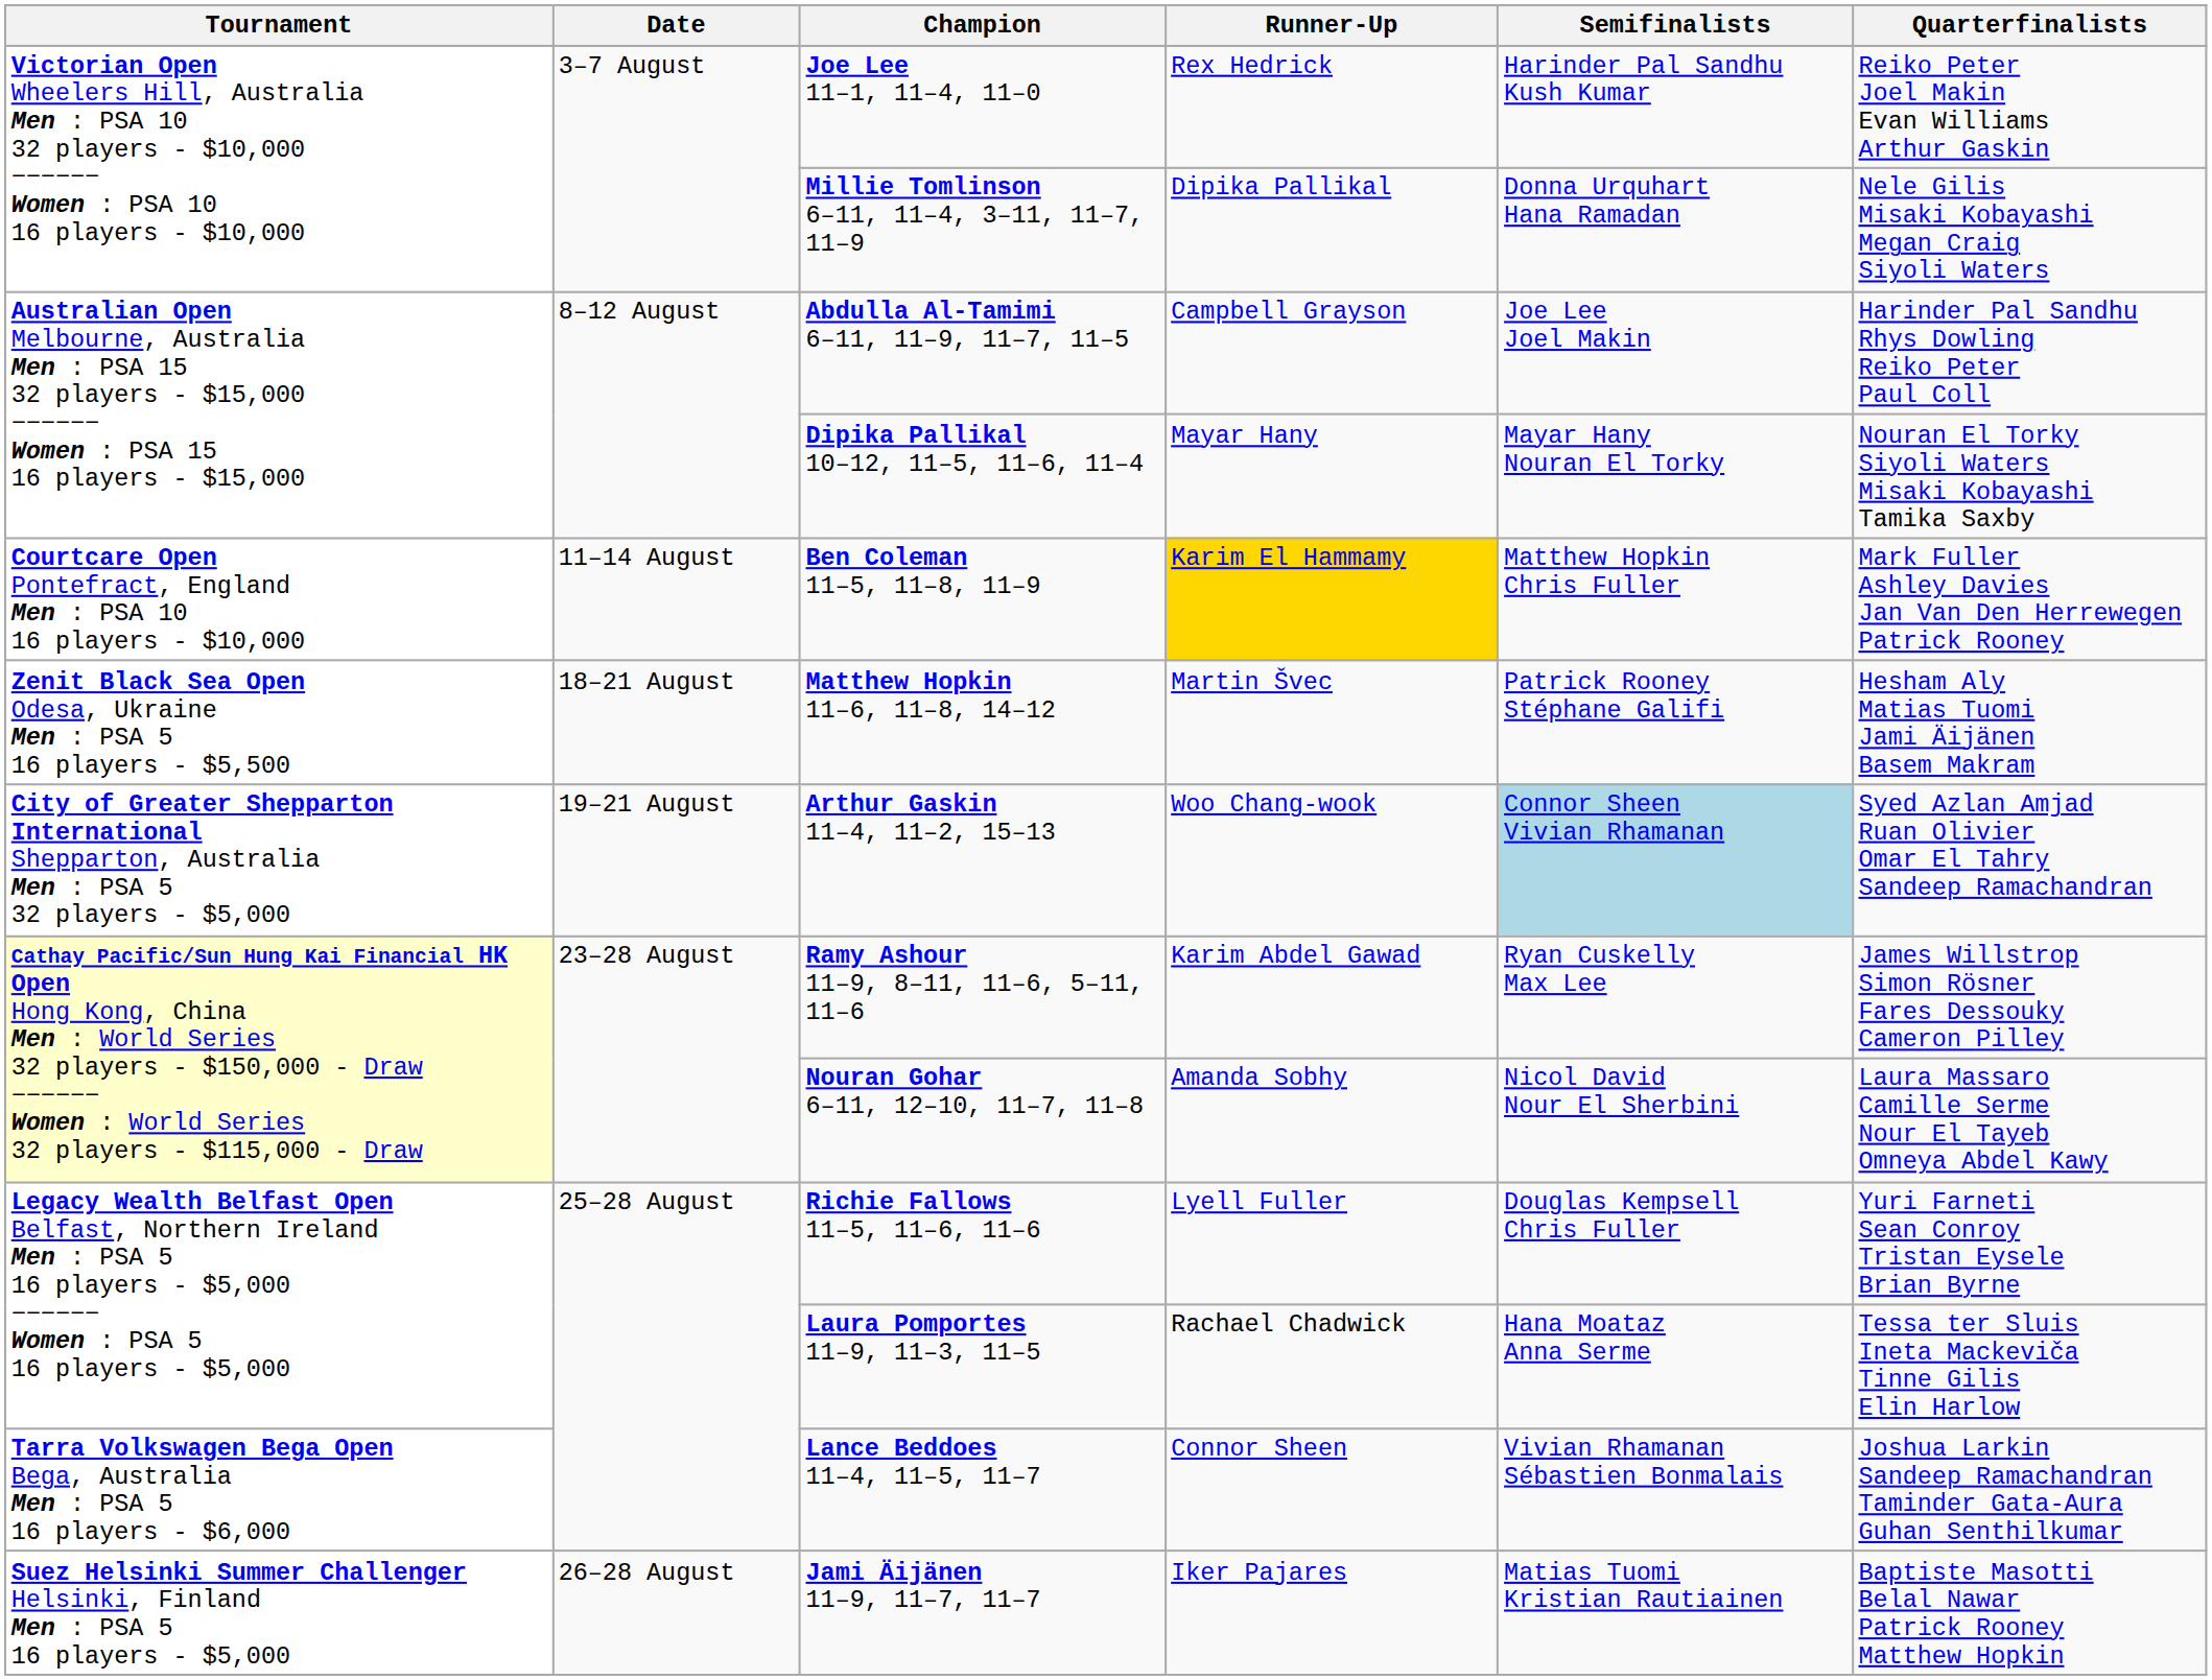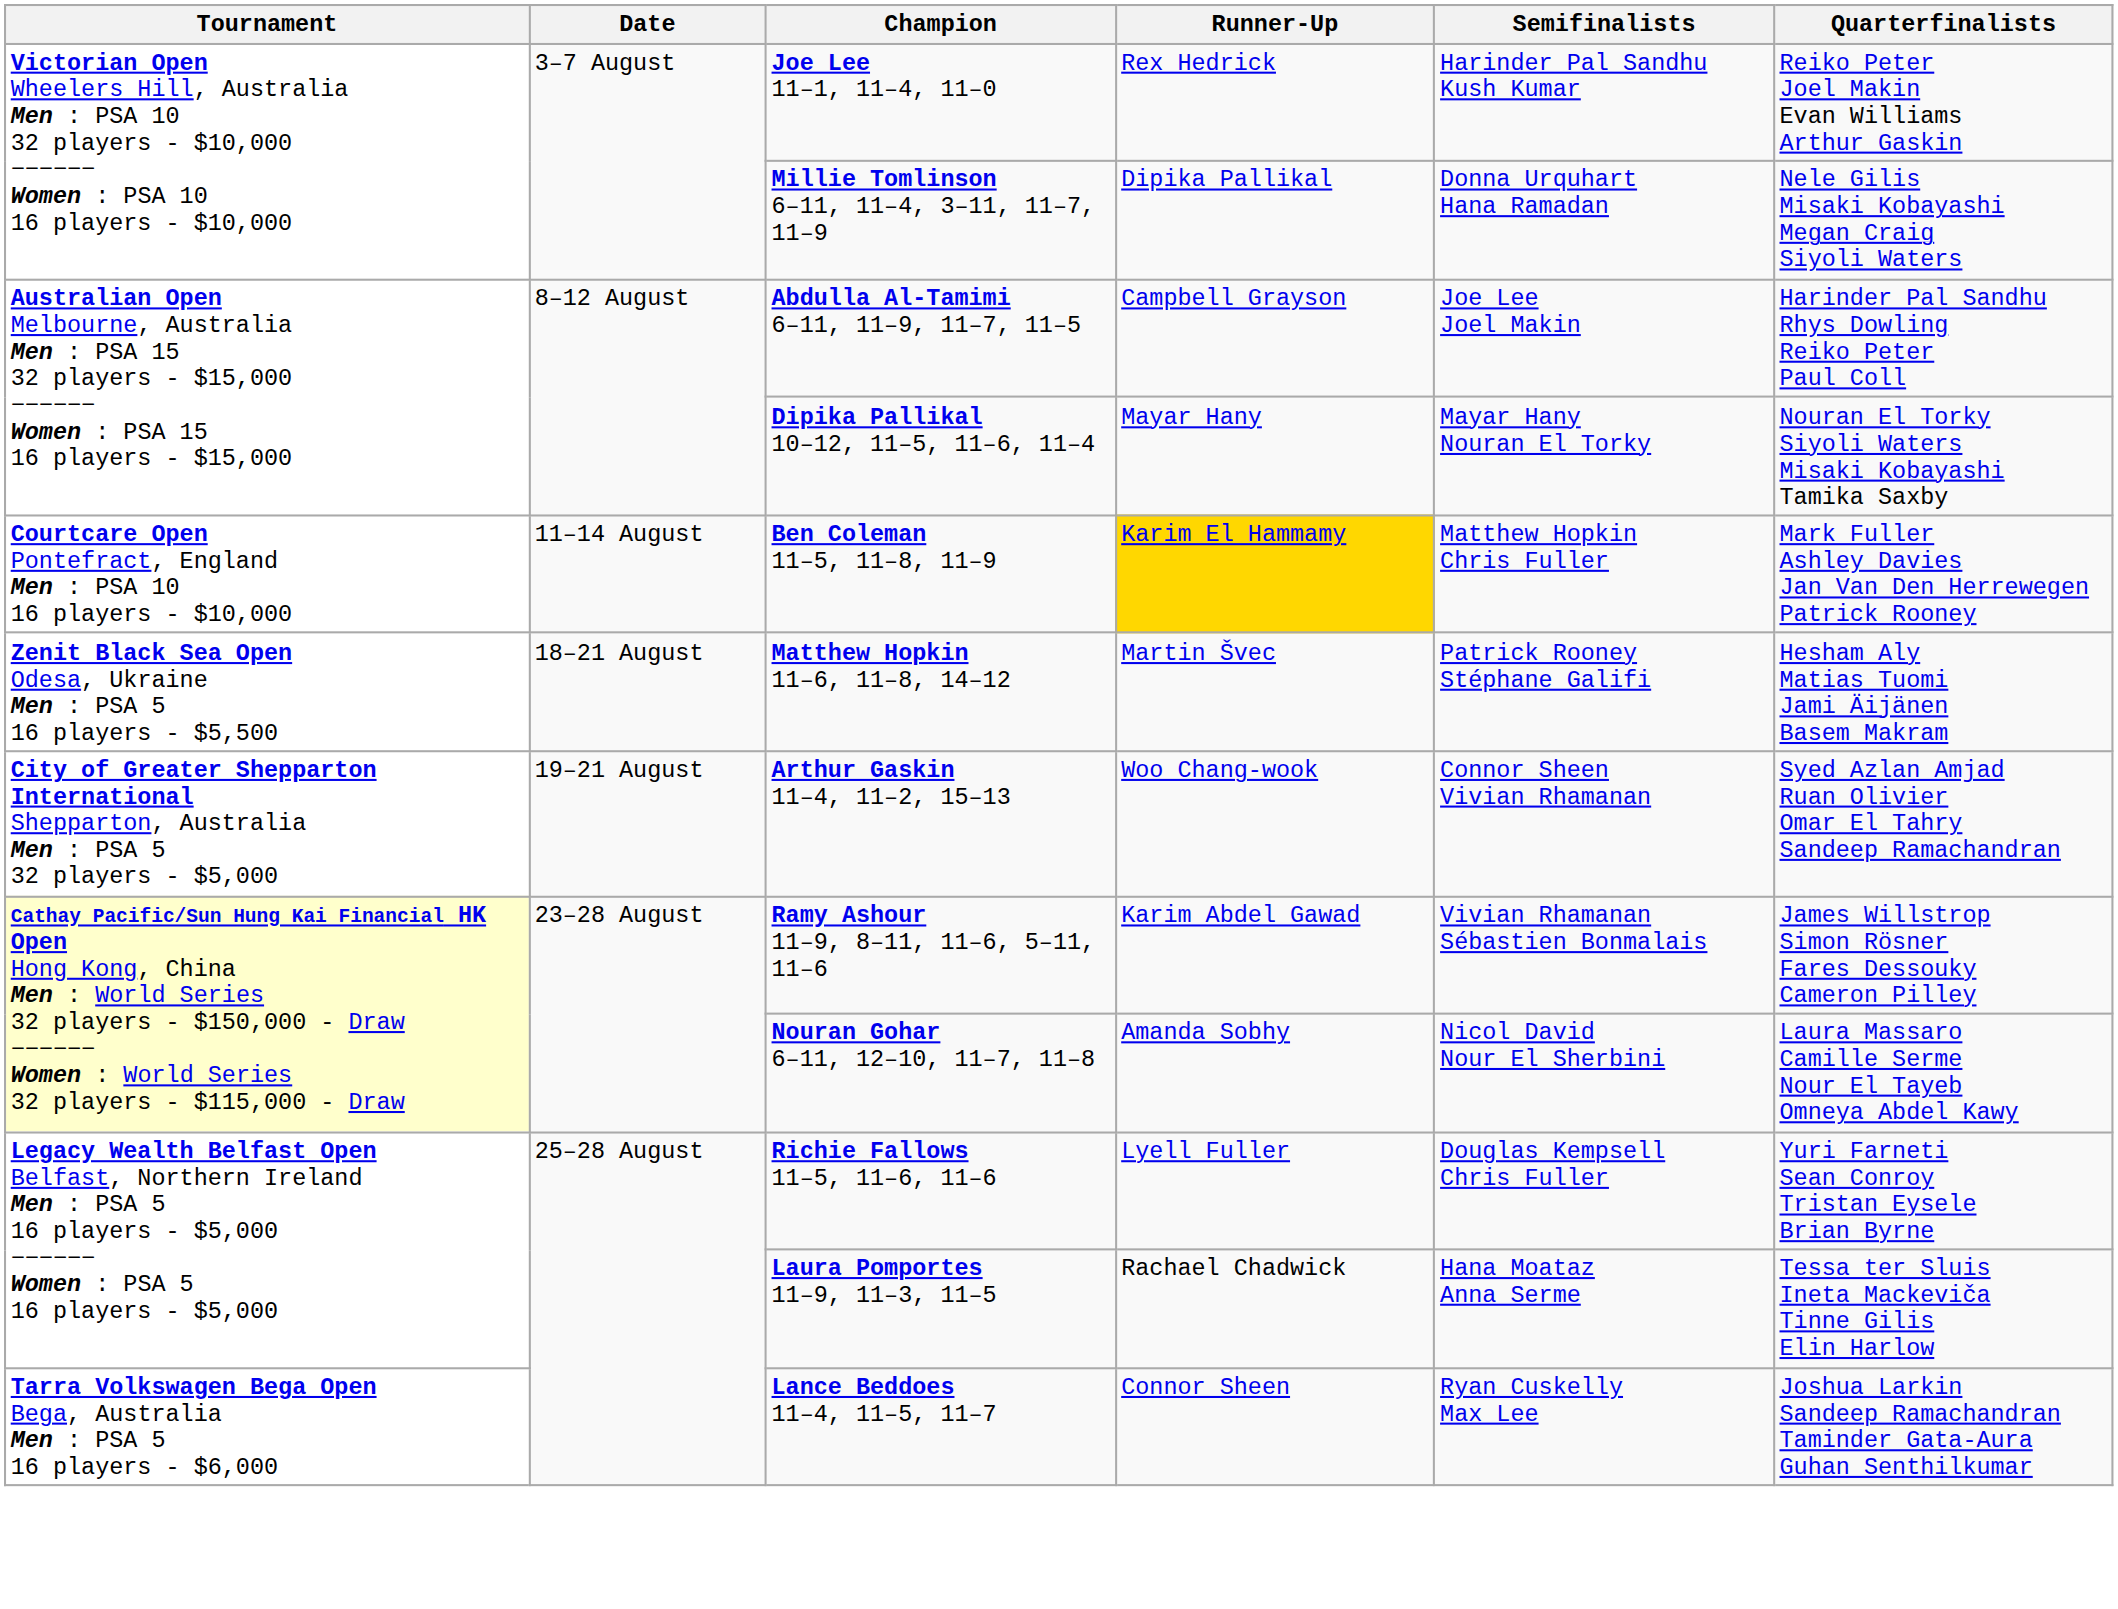 <table class="wikitable" style="font-size:88%">
 <tr>
 <th width=250>Tournament</th>
 <th width=110>Date</th>
 <th width=165>Champion</th>
 <th width=150>Runner-Up</th>
 <th width=160>Semifinalists</th>
 <th width=160>Quarterfinalists</th>
 </tr>
 <tr valign=top>
 <td rowspan=2 style="background:#fff;"><strong><a href='#'>Victorian Open</a></strong><br> <a href='#'>Wheelers Hill</a>, Australia<br><strong> <em>Men</em> </strong>: PSA 10<br>32 players - $10,000<br>−−−−−−<br><strong> <em>Women</em> </strong>: PSA 10<br>16 players - $10,000</td>
 <td rowspan=2>3–7 August</td>
 <td> <strong><a href='#'>Joe Lee</a></strong><br>11–1, 11–4, 11–0</td>
 <td> <a href='#'>Rex Hedrick</a></td>
 <td> <a href='#'>Harinder Pal Sandhu</a><br> <a href='#'>Kush Kumar</a></td>
 <td> <a href='#'>Reiko Peter</a><br> <a href='#'>Joel Makin</a><br> Evan Williams<br> <a href='#'>Arthur Gaskin</a></td>
 </tr>
 <tr valign=top>
 <td> <strong><a href='#'>Millie Tomlinson</a></strong><br>6–11, 11–4, 3–11, 11–7, 11–9</td>
 <td> <a href='#'>Dipika Pallikal</a></td>
 <td> <a href='#'>Donna Urquhart</a><br> <a href='#'>Hana Ramadan</a></td>
 <td> <a href='#'>Nele Gilis</a><br> <a href='#'>Misaki Kobayashi</a><br> <a href='#'>Megan Craig</a><br> <a href='#'>Siyoli Waters</a></td>
 </tr>
 <tr valign=top>
 <td rowspan=2 style="background:#fff;"><strong><a href='#'>Australian Open</a></strong><br> <a href='#'>Melbourne</a>, Australia<br><strong> <em>Men</em> </strong>: PSA 15<br>32 players - $15,000<br>−−−−−−<br><strong> <em>Women</em> </strong>: PSA 15<br>16 players - $15,000</td>
 <td rowspan=2>8–12 August</td>
 <td> <strong><a href='#'>Abdulla Al-Tamimi</a></strong><br>6–11, 11–9, 11–7, 11–5</td>
 <td> <a href='#'>Campbell Grayson</a></td>
 <td> <a href='#'>Joe Lee</a><br> <a href='#'>Joel Makin</a></td>
 <td> <a href='#'>Harinder Pal Sandhu</a><br> <a href='#'>Rhys Dowling</a><br> <a href='#'>Reiko Peter</a><br> <a href='#'>Paul Coll</a></td>
 </tr>
 <tr valign=top>
 <td> <strong><a href='#'>Dipika Pallikal</a></strong><br>10–12, 11–5, 11–6, 11–4</td>
 <td> <a href='#'>Mayar Hany</a></td>
 <td> <a href='#'>Mayar Hany</a><br> <a href='#'>Nouran El Torky</a></td>
 <td> <a href='#'>Nouran El Torky</a><br> <a href='#'>Siyoli Waters</a><br> <a href='#'>Misaki Kobayashi</a><br> Tamika Saxby</td>
 </tr>
 <tr valign=top>
 <td style="background:#fff;"><strong><a href='#'>Courtcare Open</a></strong><br> <a href='#'>Pontefract</a>, England<br><strong> <em>Men</em> </strong>: PSA 10<br>16 players - $10,000</td>
 <td>11–14 August</td>
 <td> <strong><a href='#'>Ben Coleman</a></strong><br>11–5, 11–8, 11–9</td>
 <td style="background: gold;"> <a href='#'>Karim El Hammamy</a></td>
 <td> <a href='#'>Matthew Hopkin</a><br> <a href='#'>Chris Fuller</a></td>
 <td> <a href='#'>Mark Fuller</a><br> <a href='#'>Ashley Davies</a><br> <a href='#'>Jan Van Den Herrewegen</a><br> <a href='#'>Patrick Rooney</a></td>
 </tr>
 <tr valign=top>
 <td style="background:#fff;"><strong><a href='#'>Zenit Black Sea Open</a></strong><br> <a href='#'>Odesa</a>, Ukraine<br><strong> <em>Men</em> </strong>: PSA 5<br>16 players - $5,500</td>
 <td>18–21 August</td>
 <td> <strong><a href='#'>Matthew Hopkin</a></strong><br>11–6, 11–8, 14–12</td>
 <td> <a href='#'>Martin Švec</a></td>
 <td> <a href='#'>Patrick Rooney</a><br> <a href='#'>Stéphane Galifi</a></td>
 <td> <a href='#'>Hesham Aly</a><br> <a href='#'>Matias Tuomi</a><br> <a href='#'>Jami Äijänen</a><br> <a href='#'>Basem Makram</a></td>
 </tr>
 <tr valign=top>
 <td style="background:#fff;"><strong><a href='#'>City of Greater Shepparton International</a></strong><br> <a href='#'>Shepparton</a>, Australia<br><strong> <em>Men</em> </strong>: PSA 5<br>32 players - $5,000</td>
 <td>19–21 August</td>
 <td> <strong><a href='#'>Arthur Gaskin</a></strong><br>11–4, 11–2, 15–13</td>
 <td> <a href='#'>Woo Chang-wook</a></td>
-<td style="background: lightblue;"> <a href='#'>Connor Sheen</a><br> <a href='#'>Vivian Rhamanan</a></td>
+<td> <a href='#'>Connor Sheen</a><br> <a href='#'>Vivian Rhamanan</a></td>
 <td> <a href='#'>Syed Azlan Amjad</a><br> <a href='#'>Ruan Olivier</a><br> <a href='#'>Omar El Tahry</a><br> <a href='#'>Sandeep Ramachandran</a></td>
 </tr>
 <tr valign=top>
 <td rowspan=2 style="background:#ffc;"><strong><a href='#'><small>Cathay Pacific/Sun Hung Kai Financial</small> HK Open</a></strong><br> <a href='#'>Hong Kong</a>, China<br><strong> <em>Men</em> </strong>: <a href='#'>World Series</a><br>32 players - $150,000 - <a href='#'>Draw</a><br>−−−−−−<br><strong> <em>Women</em> </strong>: <a href='#'>World Series</a><br>32 players - $115,000 - <a href='#'>Draw</a></td>
 <td rowspan=2>23–28 August</td>
 <td> <strong><a href='#'>Ramy Ashour</a></strong><br>11–9, 8–11, 11–6, 5–11, 11–6</td>
 <td> <a href='#'>Karim Abdel Gawad</a></td>
-<td> <a href='#'>Ryan Cuskelly</a><br> <a href='#'>Max Lee</a></td>
+<td> <a href='#'>Vivian Rhamanan</a><br> <a href='#'>Sébastien Bonmalais</a></td>
 <td> <a href='#'>James Willstrop</a><br> <a href='#'>Simon Rösner</a><br> <a href='#'>Fares Dessouky</a><br> <a href='#'>Cameron Pilley</a></td>
 </tr>
 <tr valign=top>
 <td> <strong><a href='#'>Nouran Gohar</a></strong><br>6–11, 12–10, 11–7, 11–8</td>
 <td> <a href='#'>Amanda Sobhy</a></td>
 <td> <a href='#'>Nicol David</a><br> <a href='#'>Nour El Sherbini</a></td>
 <td> <a href='#'>Laura Massaro</a><br> <a href='#'>Camille Serme</a><br> <a href='#'>Nour El Tayeb</a><br> <a href='#'>Omneya Abdel Kawy</a></td>
 </tr>
 <tr valign=top>
 <td rowspan=2 style="background:#fff;"><strong><a href='#'>Legacy Wealth Belfast Open</a></strong><br> <a href='#'>Belfast</a>, Northern Ireland<br><strong> <em>Men</em> </strong>: PSA 5<br>16 players - $5,000<br>−−−−−−<br><strong> <em>Women</em> </strong>: PSA 5<br>16 players - $5,000</td>
 <td rowspan=3>25–28 August</td>
 <td> <strong><a href='#'>Richie Fallows</a></strong><br>11–5, 11–6, 11–6</td>
 <td> <a href='#'>Lyell Fuller</a></td>
 <td> <a href='#'>Douglas Kempsell</a><br> <a href='#'>Chris Fuller</a></td>
 <td> <a href='#'>Yuri Farneti</a><br> <a href='#'>Sean Conroy</a><br> <a href='#'>Tristan Eysele</a><br> <a href='#'>Brian Byrne</a></td>
 </tr>
 <tr valign=top>
 <td> <strong><a href='#'>Laura Pomportes</a></strong><br>11–9, 11–3, 11–5</td>
 <td> Rachael Chadwick</td>
 <td> <a href='#'>Hana Moataz</a><br> <a href='#'>Anna Serme</a></td>
 <td> <a href='#'>Tessa ter Sluis</a><br> <a href='#'>Ineta Mackeviča</a><br> <a href='#'>Tinne Gilis</a><br> <a href='#'>Elin Harlow</a></td>
 </tr>
 <tr valign=top>
 <td style="background:#fff;"><strong><a href='#'>Tarra Volkswagen Bega Open</a></strong><br> <a href='#'>Bega</a>, Australia<br><strong> <em>Men</em> </strong>: PSA 5<br>16 players - $6,000</td>
 <td> <strong><a href='#'>Lance Beddoes</a></strong><br>11–4, 11–5, 11–7</td>
 <td> <a href='#'>Connor Sheen</a></td>
-<td> <a href='#'>Vivian Rhamanan</a><br> <a href='#'>Sébastien Bonmalais</a></td>
+<td> <a href='#'>Ryan Cuskelly</a><br> <a href='#'>Max Lee</a></td>
 <td> <a href='#'>Joshua Larkin</a><br> <a href='#'>Sandeep Ramachandran</a><br> <a href='#'>Taminder Gata-Aura</a><br> <a href='#'>Guhan Senthilkumar</a></td>
 </tr>
-<tr valign=top>
-<td style="background:#fff;"><strong><a href='#'>Suez Helsinki Summer Challenger</a></strong><br> <a href='#'>Helsinki</a>, Finland<br><strong> <em>Men</em> </strong>: PSA 5<br>16 players - $5,000</td>
-<td>26–28 August</td>
-<td> <strong><a href='#'>Jami Äijänen</a></strong><br>11–9, 11–7, 11–7</td>
-<td> <a href='#'>Iker Pajares</a></td>
-<td> <a href='#'>Matias Tuomi</a><br> <a href='#'>Kristian Rautiainen</a></td>
-<td> <a href='#'>Baptiste Masotti</a><br> <a href='#'>Belal Nawar</a><br> <a href='#'>Patrick Rooney</a><br> <a href='#'>Matthew Hopkin</a></td>
-</tr>
 </table>
